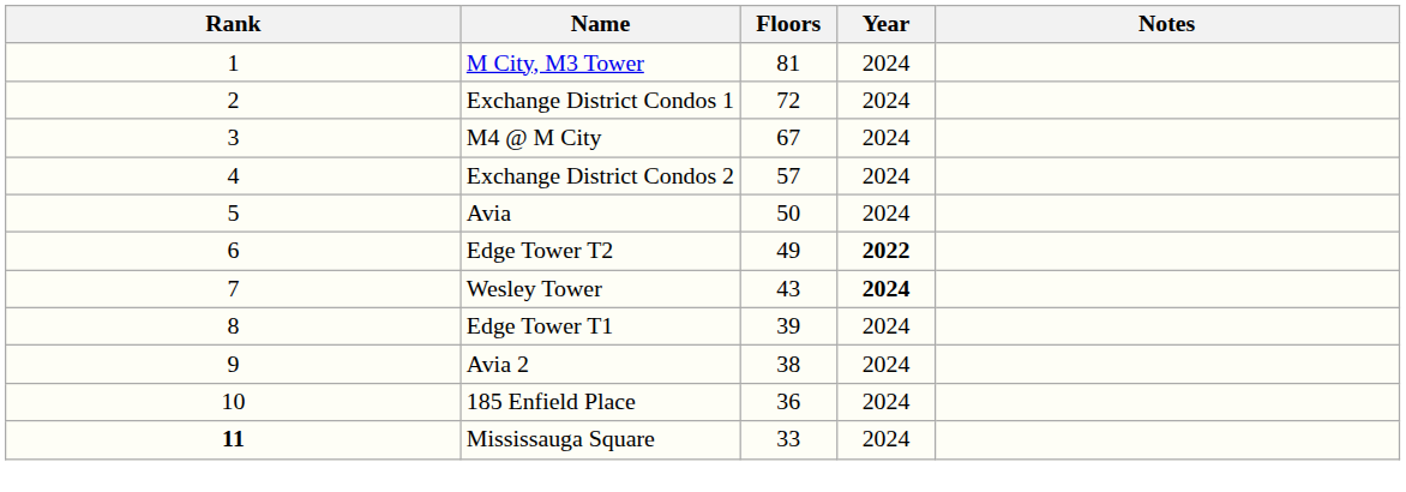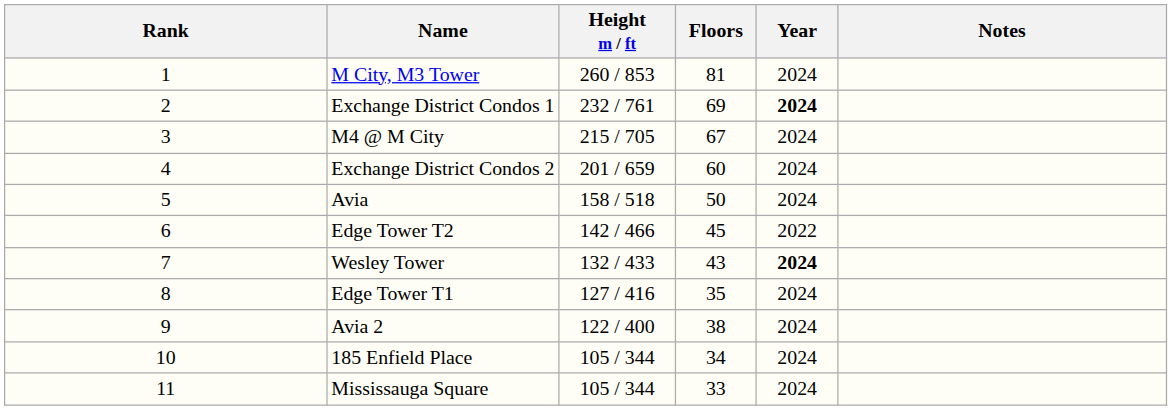 <table class="wikitable sortable" style="background:#fefef6">
 <tr>
 <th>Rank</th>
 <th scope="col" style="width:20%;">Name</th>
+<th scope="col" style="width:10%;">Height<br><small><a href='#'>m</a> / <a href='#'>ft</a> </small></th>
 <th scope="col" style="width:7%;">Floors</th>
 <th scope="col" style="width:7%;">Year</th>
 <th class="unsortable">Notes</th>
 </tr>
 <tr>
 <td align=center>1</td>
 <td><a href='#'>M City, M3 Tower</a></td>
+<td align=center>260 / 853</td>
 <td align=center>81</td>
 <td align=center>2024</td>
 <td></td>
 </tr>
 <tr>
 <td style="text-align:center;">2</td>
 <td>Exchange District Condos 1</td>
-<td style="text-align:center;">72</td>
-<td style="text-align:center;">2024</td>
+<td style="text-align:center;">232 / 761</td>
+<td style="text-align:center;">69</td>
+<td style="text-align:center;"><strong>2024</strong></td>
 <td></td>
 </tr>
 <tr>
 <td style="text-align:center;">3</td>
 <td>M4 @ M City</td>
+<td style="text-align:center;">215 / 705</td>
 <td style="text-align:center;">67</td>
 <td style="text-align:center;">2024</td>
 <td></td>
 </tr>
 <tr>
 <td style="text-align:center;">4</td>
 <td>Exchange District Condos 2</td>
-<td style="text-align:center;">57</td>
+<td style="text-align:center;">201 / 659</td>
+<td style="text-align:center;">60</td>
 <td style="text-align:center;">2024</td>
 <td></td>
 </tr>
 <tr>
 <td style="text-align:center;">5</td>
 <td>Avia</td>
+<td style="text-align:center;">158 / 518</td>
 <td style="text-align:center;">50</td>
 <td style="text-align:center;">2024</td>
 <td></td>
 </tr>
 <tr>
 <td style="text-align:center;">6</td>
 <td>Edge Tower T2</td>
-<td style="text-align:center;">49</td>
-<td style="text-align:center;"><strong>2022</strong></td>
+<td style="text-align:center;">142 / 466</td>
+<td style="text-align:center;">45</td>
+<td style="text-align:center;">2022</td>
 <td></td>
 </tr>
 <tr>
 <td style="text-align:center;">7</td>
 <td>Wesley Tower</td>
+<td style="text-align:center;">132 / 433</td>
 <td style="text-align:center;">43</td>
 <td style="text-align:center;"><strong>2024</strong></td>
 <td></td>
 </tr>
 <tr>
 <td style="text-align:center;">8</td>
 <td>Edge Tower T1</td>
-<td style="text-align:center;">39</td>
+<td style="text-align:center;">127 / 416</td>
+<td style="text-align:center;">35</td>
 <td style="text-align:center;">2024</td>
 <td></td>
 </tr>
 <tr>
 <td style="text-align:center;">9</td>
 <td>Avia 2</td>
+<td style="text-align:center;">122 / 400</td>
 <td style="text-align:center;">38</td>
 <td style="text-align:center;">2024</td>
 <td></td>
 </tr>
 <tr>
 <td style="text-align:center;">10</td>
 <td>185 Enfield Place</td>
-<td style="text-align:center;">36</td>
+<td style="text-align:center;">105 / 344</td>
+<td style="text-align:center;">34</td>
 <td style="text-align:center;">2024</td>
 <td></td>
 </tr>
 <tr>
-<td style="text-align:center;"><strong>11</strong></td>
+<td style="text-align:center;">11</td>
 <td>Mississauga Square</td>
+<td style="text-align:center;">105 / 344</td>
 <td style="text-align:center;">33</td>
 <td style="text-align:center;">2024</td>
 <td></td>
 </tr>
 </table>
